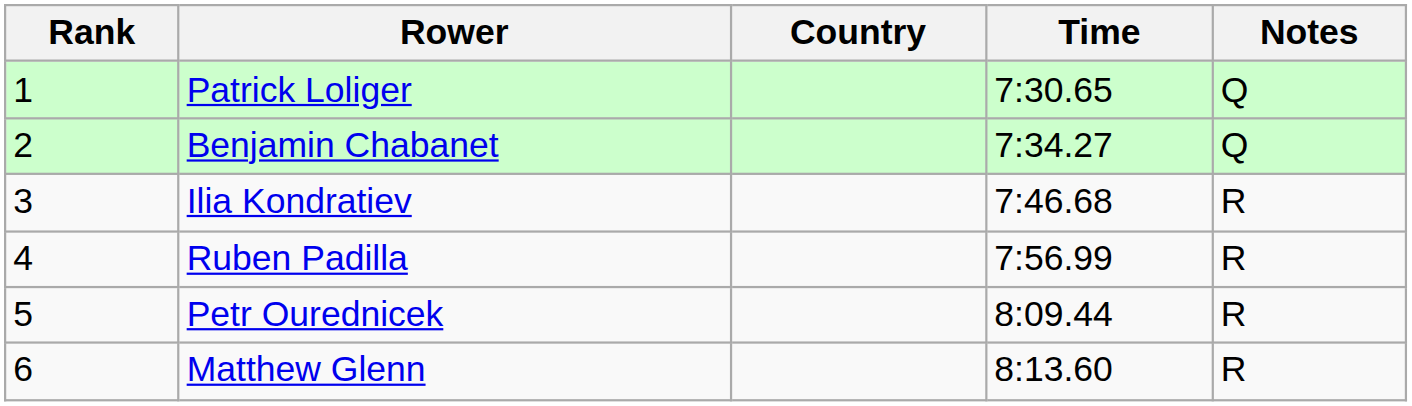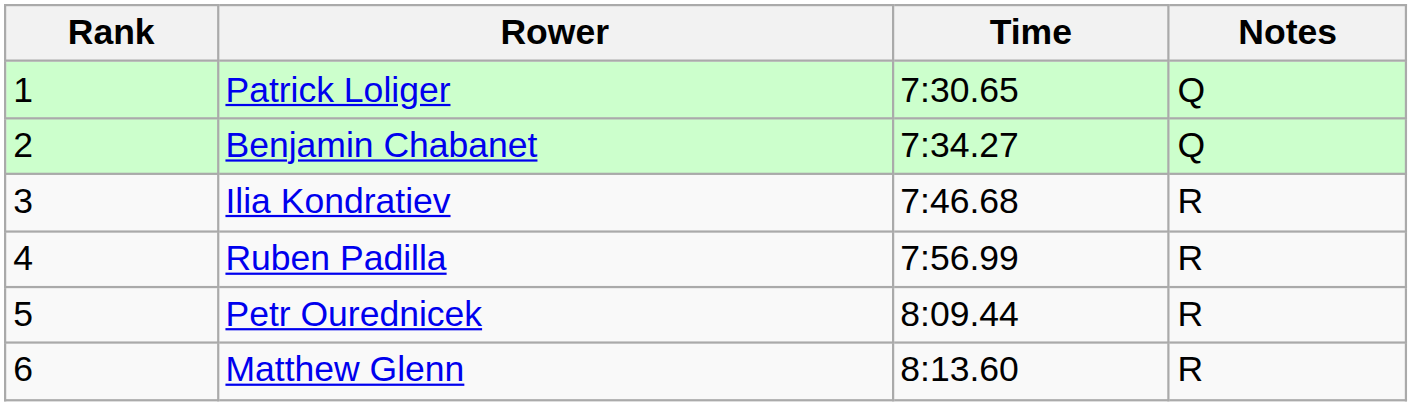 <table class="wikitable" width=50%>
 <tr>
 <th>Rank</th>
 <th>Rower</th>
-<th>Country</th>
 <th>Time</th>
 <th>Notes</th>
 </tr>
 <tr bgcolor=ccffcc>
 <td>1</td>
 <td><a href='#'>Patrick Loliger</a></td>
-<td></td>
 <td>7:30.65</td>
 <td>Q</td>
 </tr>
 <tr bgcolor=ccffcc>
 <td>2</td>
 <td><a href='#'>Benjamin Chabanet</a></td>
-<td></td>
 <td>7:34.27</td>
 <td>Q</td>
 </tr>
 <tr>
 <td>3</td>
 <td><a href='#'>Ilia Kondratiev</a></td>
-<td></td>
 <td>7:46.68</td>
 <td>R</td>
 </tr>
 <tr>
 <td>4</td>
 <td><a href='#'>Ruben Padilla</a></td>
-<td></td>
 <td>7:56.99</td>
 <td>R</td>
 </tr>
 <tr>
 <td>5</td>
 <td><a href='#'>Petr Ourednicek</a></td>
-<td></td>
 <td>8:09.44</td>
 <td>R</td>
 </tr>
 <tr>
 <td>6</td>
 <td><a href='#'>Matthew Glenn</a></td>
-<td></td>
 <td>8:13.60</td>
 <td>R</td>
 </tr>
 </table>
